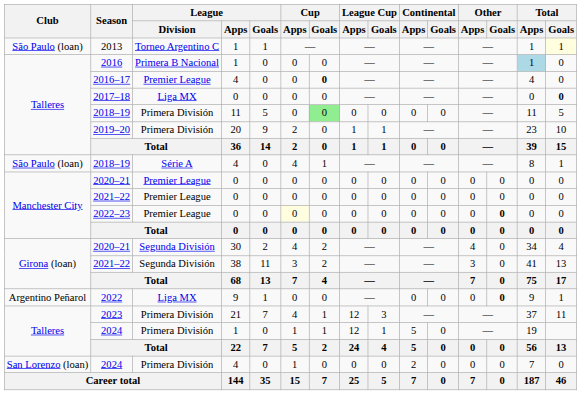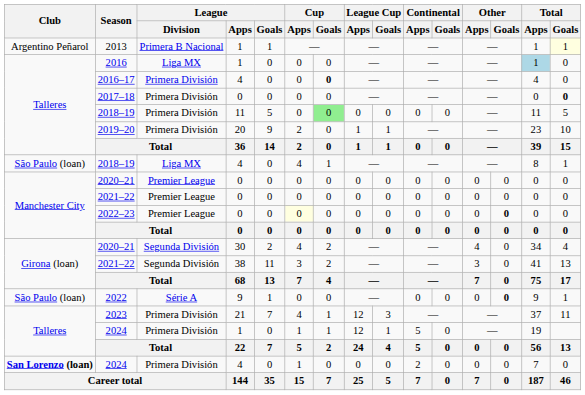 <table class="wikitable" style="text-align:center">
 <tr>
 <th rowspan="2">Club</th>
 <th rowspan="2">Season</th>
 <th colspan="3">League</th>
 <th colspan="2">Cup</th>
 <th colspan="2">League Cup</th>
 <th colspan="2">Continental</th>
 <th colspan="2">Other</th>
 <th colspan="2">Total</th>
 </tr>
 <tr>
 <th>Division</th>
 <th>Apps</th>
 <th>Goals</th>
 <th>Apps</th>
 <th>Goals</th>
 <th>Apps</th>
 <th>Goals</th>
 <th>Apps</th>
 <th>Goals</th>
 <th>Apps</th>
 <th>Goals</th>
 <th>Apps</th>
 <th>Goals</th>
 </tr>
 <tr>
-<td><a href='#'>São Paulo</a> (loan)</td>
+<td>Argentino Peñarol</td>
 <td>2013</td>
-<td><a href='#'>Torneo Argentino C</a></td>
+<td><a href='#'>Primera B Nacional</a></td>
 <td>1</td>
 <td>1</td>
 <td colspan="2">—</td>
 <td colspan="2">—</td>
 <td colspan="2">—</td>
 <td colspan="2">—</td>
 <td>1</td>
 <td style="background: lightyellow;">1</td>
 </tr>
 <tr>
 <td rowspan="6"><a href='#'>Talleres</a></td>
 <td><a href='#'>2016</a></td>
-<td><a href='#'>Primera B Nacional</a></td>
+<td><a href='#'>Liga MX</a></td>
 <td>1</td>
 <td>0</td>
 <td>0</td>
 <td>0</td>
 <td colspan="2">—</td>
 <td colspan="2">—</td>
 <td colspan="2">—</td>
 <td style="background: lightblue;">1</td>
 <td>0</td>
 </tr>
 <tr>
 <td><a href='#'>2016–17</a></td>
-<td><a href='#'>Premier League</a></td>
+<td><a href='#'>Primera División</a></td>
 <td>4</td>
 <td>0</td>
 <td>0</td>
 <td><strong>0</strong></td>
 <td colspan="2">—</td>
 <td colspan="2">—</td>
 <td colspan="2">—</td>
 <td>4</td>
 <td>0</td>
 </tr>
 <tr>
 <td><a href='#'>2017–18</a></td>
-<td><a href='#'>Liga MX</a></td>
+<td>Primera División</td>
 <td>0</td>
 <td>0</td>
 <td>0</td>
 <td>0</td>
 <td colspan="2">—</td>
 <td colspan="2">—</td>
 <td colspan="2">—</td>
 <td>0</td>
 <td><strong>0</strong></td>
 </tr>
 <tr>
 <td><a href='#'>2018–19</a></td>
 <td>Primera División</td>
 <td>11</td>
 <td>5</td>
 <td>0</td>
 <td style="background: lightgreen;">0</td>
 <td>0</td>
 <td>0</td>
 <td>0</td>
 <td>0</td>
 <td colspan="2">—</td>
 <td>11</td>
 <td>5</td>
 </tr>
 <tr>
 <td><a href='#'>2019–20</a></td>
 <td>Primera División</td>
 <td>20</td>
 <td>9</td>
 <td>2</td>
 <td>0</td>
 <td>1</td>
 <td>1</td>
 <td colspan="2">—</td>
 <td colspan="2">—</td>
 <td>23</td>
 <td>10</td>
 </tr>
 <tr>
 <th colspan="2">Total</th>
 <th>36</th>
 <th>14</th>
 <th>2</th>
 <th>0</th>
 <th>1</th>
 <th>1</th>
 <th>0</th>
 <th>0</th>
 <th colspan="2">—</th>
 <th>39</th>
 <th>15</th>
 </tr>
 <tr>
 <td><a href='#'>São Paulo</a> (loan)</td>
 <td><a href='#'>2018–19</a></td>
-<td><a href='#'>Série A</a></td>
+<td><a href='#'>Liga MX</a></td>
 <td>4</td>
 <td>0</td>
 <td>4</td>
 <td>1</td>
 <td colspan="2">—</td>
 <td colspan="2">—</td>
 <td colspan="2">—</td>
 <td>8</td>
 <td>1</td>
 </tr>
 <tr>
 <td rowspan="4"><a href='#'>Manchester City</a></td>
 <td><a href='#'>2020–21</a></td>
 <td><a href='#'>Premier League</a></td>
 <td>0</td>
 <td>0</td>
 <td>0</td>
 <td>0</td>
 <td>0</td>
 <td>0</td>
 <td>0</td>
 <td>0</td>
 <td>0</td>
 <td>0</td>
 <td>0</td>
 <td>0</td>
 </tr>
 <tr>
 <td><a href='#'>2021–22</a></td>
 <td>Premier League</td>
 <td>0</td>
 <td>0</td>
 <td>0</td>
 <td>0</td>
 <td>0</td>
 <td>0</td>
 <td>0</td>
 <td>0</td>
 <td>0</td>
 <td>0</td>
 <td>0</td>
 <td>0</td>
 </tr>
 <tr>
 <td><a href='#'>2022–23</a></td>
 <td>Premier League</td>
 <td>0</td>
 <td>0</td>
 <td style="background: lightyellow;">0</td>
 <td>0</td>
 <td>0</td>
 <td>0</td>
 <td>0</td>
 <td>0</td>
 <td>0</td>
 <td><strong>0</strong></td>
 <td>0</td>
 <td>0</td>
 </tr>
 <tr>
 <th colspan="2">Total</th>
 <th>0</th>
 <th>0</th>
 <th>0</th>
 <th>0</th>
 <th>0</th>
 <th>0</th>
 <th>0</th>
 <th>0</th>
 <th>0</th>
 <th>0</th>
 <th>0</th>
 <th>0</th>
 </tr>
 <tr>
 <td rowspan="3"><a href='#'>Girona</a> (loan)</td>
 <td><a href='#'>2020–21</a></td>
 <td><a href='#'>Segunda División</a></td>
 <td>30</td>
 <td>2</td>
 <td>4</td>
 <td>2</td>
 <td colspan="2">—</td>
 <td colspan="2">—</td>
 <td>4</td>
 <td>0</td>
 <td>34</td>
 <td>4</td>
 </tr>
 <tr>
 <td><a href='#'>2021–22</a></td>
 <td>Segunda División</td>
 <td>38</td>
 <td>11</td>
 <td>3</td>
 <td>2</td>
 <td colspan="2">—</td>
 <td colspan="2">—</td>
 <td>3</td>
 <td>0</td>
 <td>41</td>
 <td>13</td>
 </tr>
 <tr>
 <th colspan="2">Total</th>
 <th>68</th>
 <th>13</th>
 <th>7</th>
 <th>4</th>
 <th colspan="2">—</th>
 <th colspan="2">—</th>
 <th>7</th>
 <th>0</th>
 <th>75</th>
 <th>17</th>
 </tr>
 <tr>
-<td>Argentino Peñarol</td>
+<td><a href='#'>São Paulo</a> (loan)</td>
 <td><a href='#'>2022</a></td>
-<td><a href='#'>Liga MX</a></td>
+<td><a href='#'>Série A</a></td>
 <td>9</td>
 <td>1</td>
 <td>0</td>
 <td>0</td>
 <td colspan="2">—</td>
 <td>0</td>
 <td>0</td>
 <td>0</td>
 <td><strong>0</strong></td>
 <td>9</td>
 <td>1</td>
 </tr>
 <tr>
 <td rowspan="3"><a href='#'>Talleres</a></td>
 <td><a href='#'>2023</a></td>
 <td>Primera División</td>
 <td>21</td>
 <td>7</td>
 <td>4</td>
 <td>1</td>
 <td>12</td>
 <td>3</td>
 <td colspan="2">—</td>
 <td colspan="2">—</td>
 <td>37</td>
 <td>11</td>
 </tr>
 <tr>
 <td><a href='#'>2024</a></td>
 <td>Primera División</td>
 <td>1</td>
 <td>0</td>
 <td>1</td>
 <td>1</td>
 <td>12</td>
 <td>1</td>
 <td>5</td>
 <td>0</td>
 <td colspan="2">—</td>
 <td>19</td>
 <td 2></td>
 </tr>
 <tr>
 <th colspan="2">Total</th>
 <th>22</th>
 <th>7</th>
 <th>5</th>
 <th>2</th>
 <th>24</th>
 <th>4</th>
 <th>5</th>
 <th>0</th>
 <th>0</th>
 <th>0</th>
 <th>56</th>
 <th>13</th>
 </tr>
 <tr>
-<td><a href='#'>San Lorenzo</a> (loan)</td>
+<td><strong><a href='#'>San Lorenzo</a> (loan)</strong></td>
 <td><a href='#'>2024</a></td>
 <td>Primera División</td>
 <td>4</td>
 <td>0</td>
 <td>1</td>
 <td>0</td>
 <td>0</td>
 <td>0</td>
 <td>2</td>
 <td>0</td>
 <td>0</td>
 <td>0</td>
 <td>7</td>
 <td>0</td>
 </tr>
 <tr>
 <th colspan="3">Career total</th>
 <th>144</th>
 <th>35</th>
 <th>15</th>
 <th>7</th>
 <th>25</th>
 <th>5</th>
 <th>7</th>
 <th>0</th>
 <th>7</th>
 <th>0</th>
 <th>187</th>
 <th>46</th>
 </tr>
 </table>
